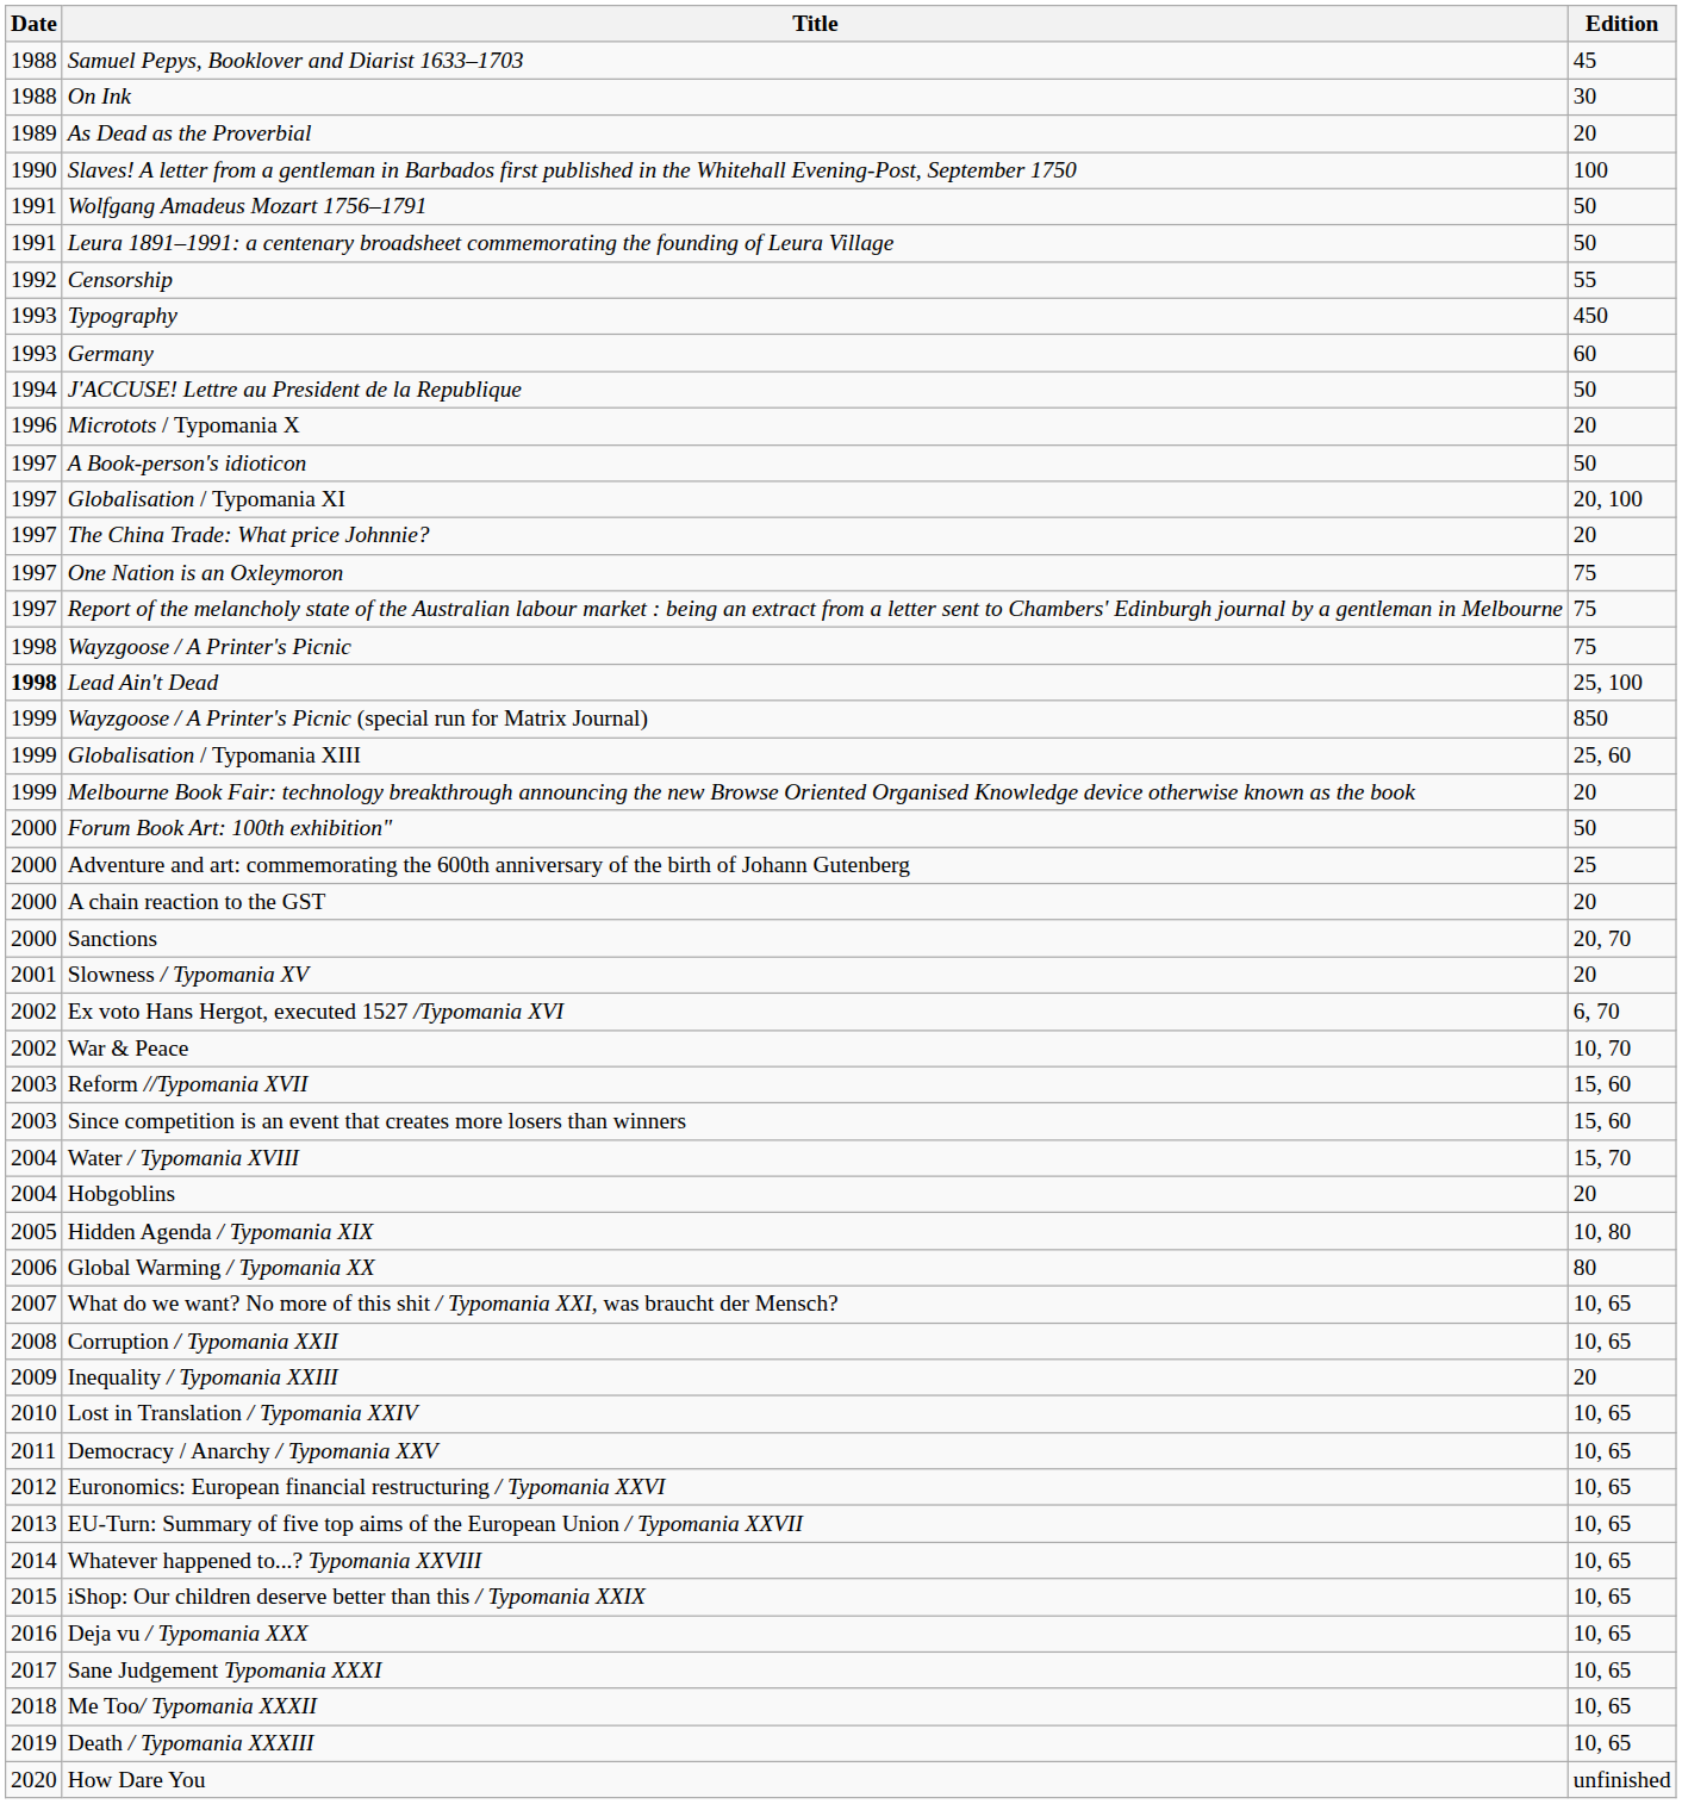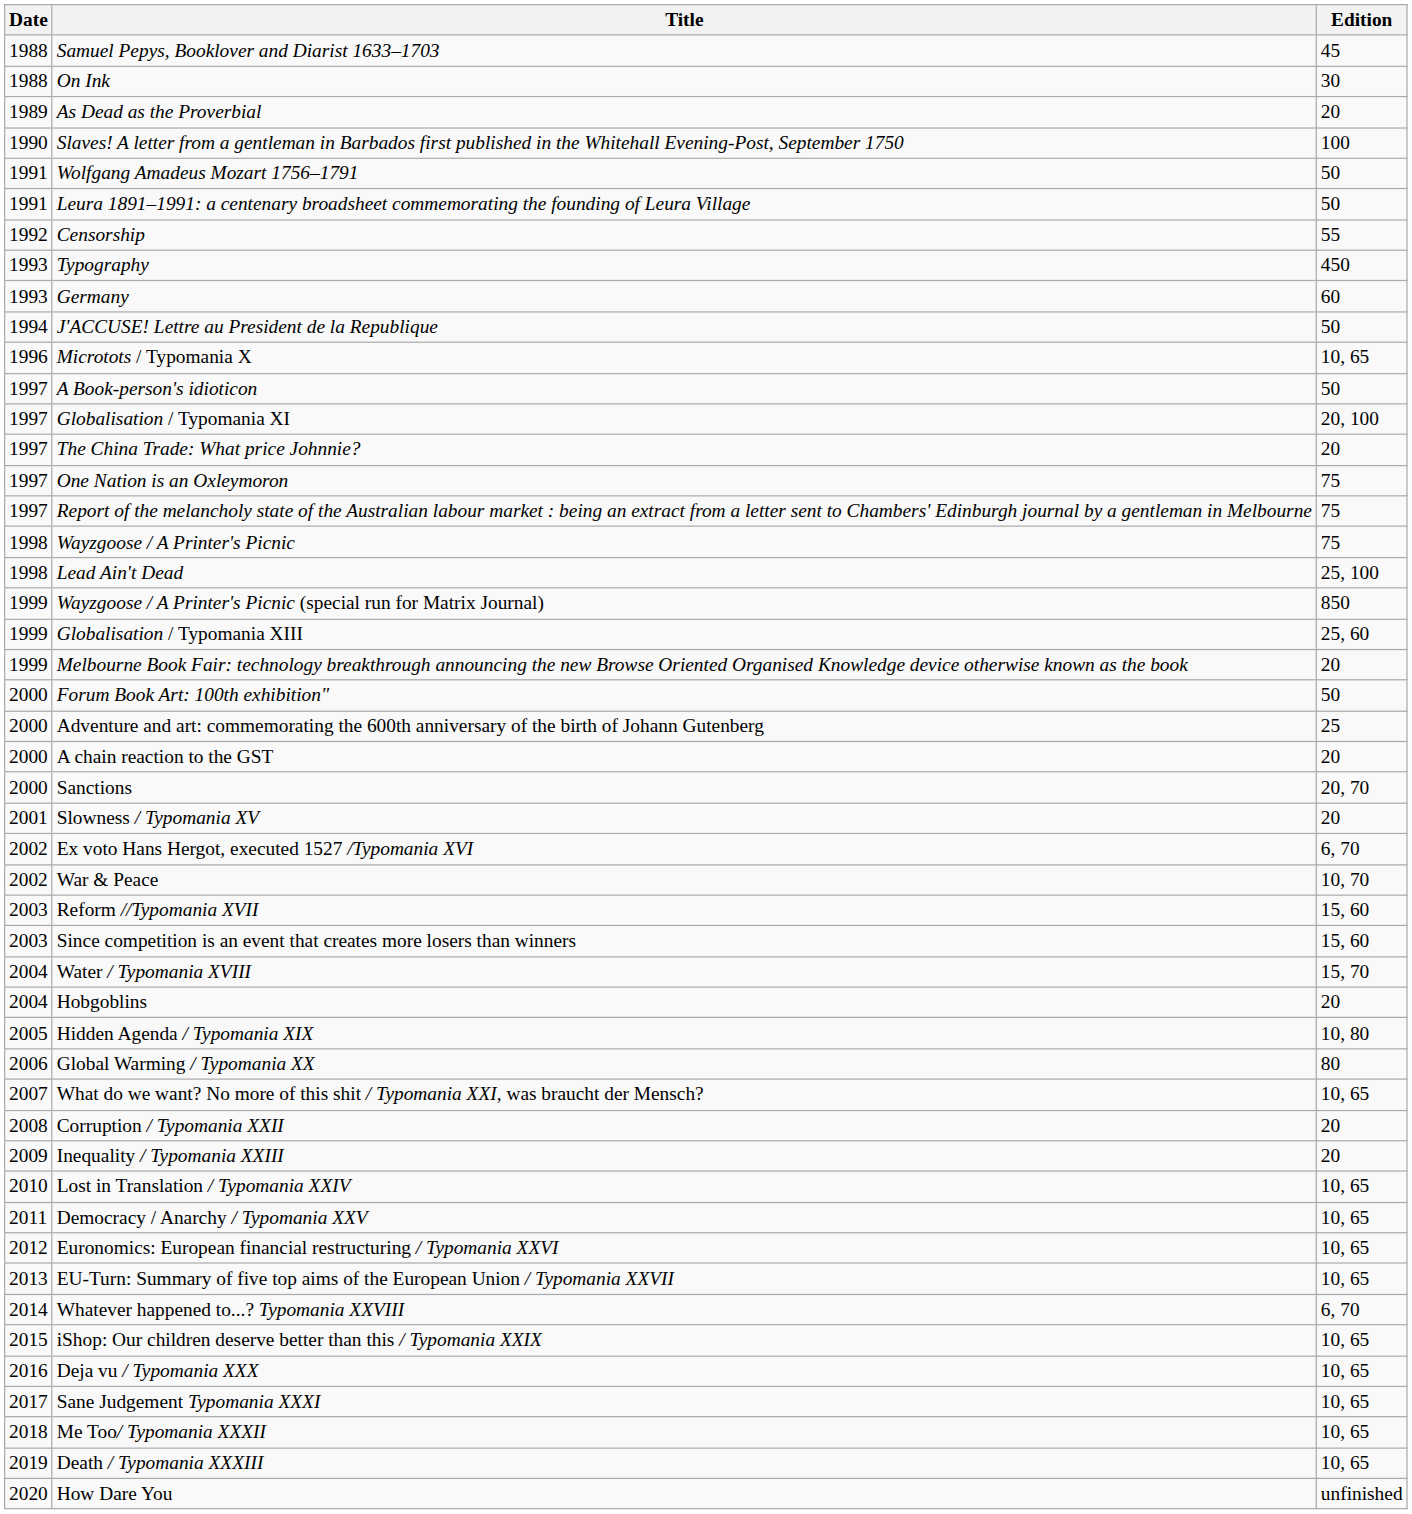 <table class="wikitable">
 <tr>
 <th>Date</th>
 <th>Title</th>
 <th>Edition</th>
 </tr>
 <tr>
 <td>1988</td>
 <td><em>Samuel Pepys, Booklover and Diarist 1633–1703</em></td>
 <td>45</td>
 </tr>
 <tr>
 <td>1988</td>
 <td><em>On Ink</em></td>
 <td>30</td>
 </tr>
 <tr>
 <td>1989</td>
 <td><em>As Dead as the Proverbial</em></td>
 <td>20</td>
 </tr>
 <tr>
 <td>1990</td>
 <td><em>Slaves! A letter from a gentleman in Barbados first published in the Whitehall Evening-Post, September 1750</em></td>
 <td>100</td>
 </tr>
 <tr>
 <td>1991</td>
 <td><em>Wolfgang Amadeus Mozart 1756–1791</em></td>
 <td>50</td>
 </tr>
 <tr>
 <td>1991</td>
 <td><em>Leura 1891–1991: a centenary broadsheet commemorating the founding of Leura Village</em></td>
 <td>50</td>
 </tr>
 <tr>
 <td>1992</td>
 <td><em>Censorship</em></td>
 <td>55</td>
 </tr>
 <tr>
 <td>1993</td>
 <td><em>Typography</em></td>
 <td>450</td>
 </tr>
 <tr>
 <td>1993</td>
 <td><em>Germany</em></td>
 <td>60</td>
 </tr>
 <tr>
 <td>1994</td>
 <td><em>J'ACCUSE! Lettre au President de la Republique</em></td>
 <td>50</td>
 </tr>
 <tr>
 <td>1996</td>
 <td><em>Microtots</em> / Typomania X</td>
-<td>20</td>
+<td>10, 65</td>
 </tr>
 <tr>
 <td>1997</td>
 <td><em>A Book-person's idioticon</em></td>
 <td>50</td>
 </tr>
 <tr>
 <td>1997</td>
 <td><em>Globalisation</em> / Typomania XI</td>
 <td>20, 100</td>
 </tr>
 <tr>
 <td>1997</td>
 <td><em>The China Trade: What price Johnnie?</em> </td>
 <td>20</td>
 </tr>
 <tr>
 <td>1997</td>
 <td><em>One Nation is an Oxleymoron</em></td>
 <td>75</td>
 </tr>
 <tr>
 <td>1997</td>
 <td><em>Report of the melancholy state of the Australian labour market : being an extract from a letter sent to Chambers' Edinburgh journal by a gentleman in Melbourne</em></td>
 <td>75</td>
 </tr>
 <tr>
 <td>1998</td>
 <td><em>Wayzgoose / A Printer's Picnic</em></td>
 <td>75</td>
 </tr>
 <tr>
-<td><strong>1998</strong></td>
+<td>1998</td>
 <td><em>Lead Ain't Dead</em></td>
 <td>25, 100</td>
 </tr>
 <tr>
 <td>1999</td>
 <td><em>Wayzgoose / A Printer's Picnic</em> (special run for Matrix Journal)</td>
 <td>850</td>
 </tr>
 <tr>
 <td>1999</td>
 <td><em>Globalisation</em> / Typomania XIII</td>
 <td>25, 60</td>
 </tr>
 <tr>
 <td>1999</td>
 <td><em>Melbourne Book Fair: technology breakthrough announcing the new Browse Oriented Organised Knowledge device otherwise known as the book</em> </td>
 <td>20</td>
 </tr>
 <tr>
 <td>2000</td>
 <td><em>Forum Book Art: 100th exhibition" </td>
 <td>50</td>
 </tr>
 <tr>
 <td>2000</td>
 <td></em>Adventure and art: commemorating the 600th anniversary of the birth of Johann Gutenberg<em> </td>
 <td>25</td>
 </tr>
 <tr>
 <td>2000</td>
 <td></em>A chain reaction to the GST<em></td>
 <td>20</td>
 </tr>
 <tr>
 <td>2000</td>
 <td></em>Sanctions<em></td>
 <td>20, 70</td>
 </tr>
 <tr>
 <td>2001</td>
 <td></em>Slowness<em> / Typomania XV</td>
 <td>20</td>
 </tr>
 <tr>
 <td>2002</td>
 <td></em>Ex voto Hans Hergot, executed 1527<em> /Typomania XVI</td>
 <td>6, 70</td>
 </tr>
 <tr>
 <td>2002</td>
 <td></em>War & Peace<em></td>
 <td>10, 70</td>
 </tr>
 <tr>
 <td>2003</td>
 <td></em>Reform<em> //Typomania XVII</td>
 <td>15, 60</td>
 </tr>
 <tr>
 <td>2003</td>
 <td></em>Since competition is an event that creates more losers than winners<em></td>
 <td>15, 60</td>
 </tr>
 <tr>
 <td>2004</td>
 <td></em>Water<em> / Typomania XVIII</td>
 <td>15, 70</td>
 </tr>
 <tr>
 <td>2004</td>
 <td></em>Hobgoblins<em></td>
 <td>20</td>
 </tr>
 <tr>
 <td>2005</td>
 <td></em>Hidden Agenda<em> / Typomania XIX</td>
 <td>10, 80</td>
 </tr>
 <tr>
 <td>2006</td>
 <td></em>Global Warming<em> / Typomania XX</td>
 <td>80</td>
 </tr>
 <tr>
 <td>2007</td>
 <td></em>What do we want? No more of this shit<em> / Typomania XXI, </em>was braucht der Mensch?<em></td>
 <td>10, 65</td>
 </tr>
 <tr>
 <td>2008</td>
 <td></em>Corruption<em> / Typomania XXII</td>
-<td>10, 65</td>
+<td>20</td>
 </tr>
 <tr>
 <td>2009</td>
 <td></em>Inequality<em> / Typomania XXIII</td>
 <td>20</td>
 </tr>
 <tr>
 <td>2010</td>
 <td></em>Lost in Translation<em> / Typomania XXIV</td>
 <td>10, 65</td>
 </tr>
 <tr>
 <td>2011</td>
 <td></em>Democracy / Anarchy<em> / Typomania XXV</td>
 <td>10, 65</td>
 </tr>
 <tr>
 <td>2012</td>
 <td></em>Euronomics: European financial restructuring<em>  / Typomania XXVI</td>
 <td>10, 65</td>
 </tr>
 <tr>
 <td>2013</td>
 <td></em>EU-Turn: Summary of five top aims of the European Union<em> / Typomania XXVII</td>
 <td>10, 65</td>
 </tr>
 <tr>
 <td>2014</td>
 <td></em>Whatever happened to...?<em> Typomania XXVIII</td>
-<td>10, 65</td>
+<td>6, 70</td>
 </tr>
 <tr>
 <td>2015</td>
 <td></em>iShop: Our children deserve better than this<em> / Typomania XXIX</td>
 <td>10, 65</td>
 </tr>
 <tr>
 <td>2016</td>
 <td></em>Deja vu<em> / Typomania XXX</td>
 <td>10, 65</td>
 </tr>
 <tr>
 <td>2017</td>
 <td></em>Sane Judgement<em> Typomania XXXI</td>
 <td>10, 65</td>
 </tr>
 <tr>
 <td>2018</td>
 <td></em>Me Too<em>/ Typomania XXXII</td>
 <td>10, 65</td>
 </tr>
 <tr>
 <td>2019</td>
 <td></em>Death<em> / Typomania XXXIII</td>
 <td>10, 65</td>
 </tr>
 <tr>
 <td>2020</td>
 <td></em>How Dare You<em></td>
 <td>unfinished</td>
 </tr>
 </table>
